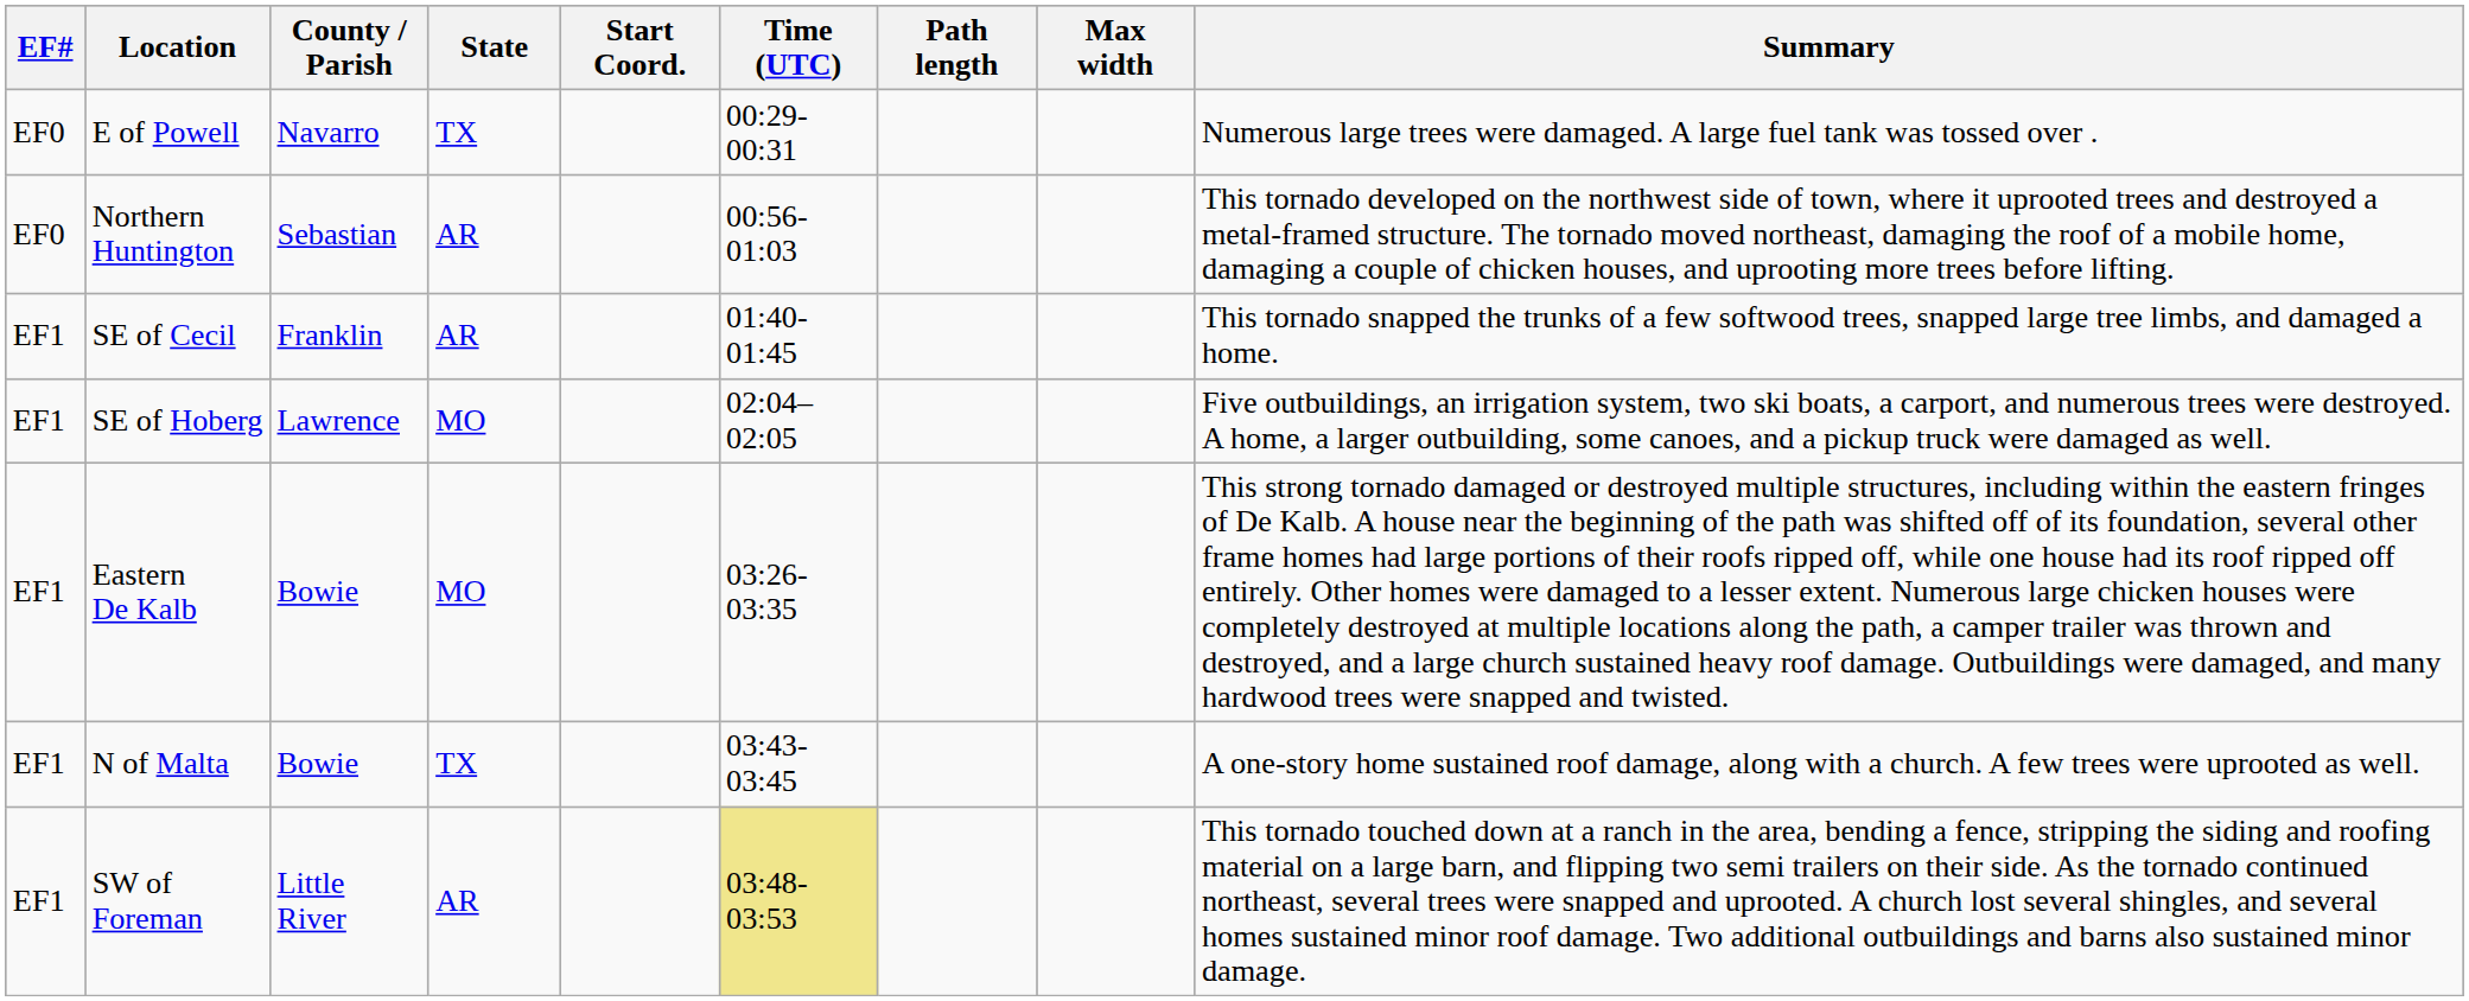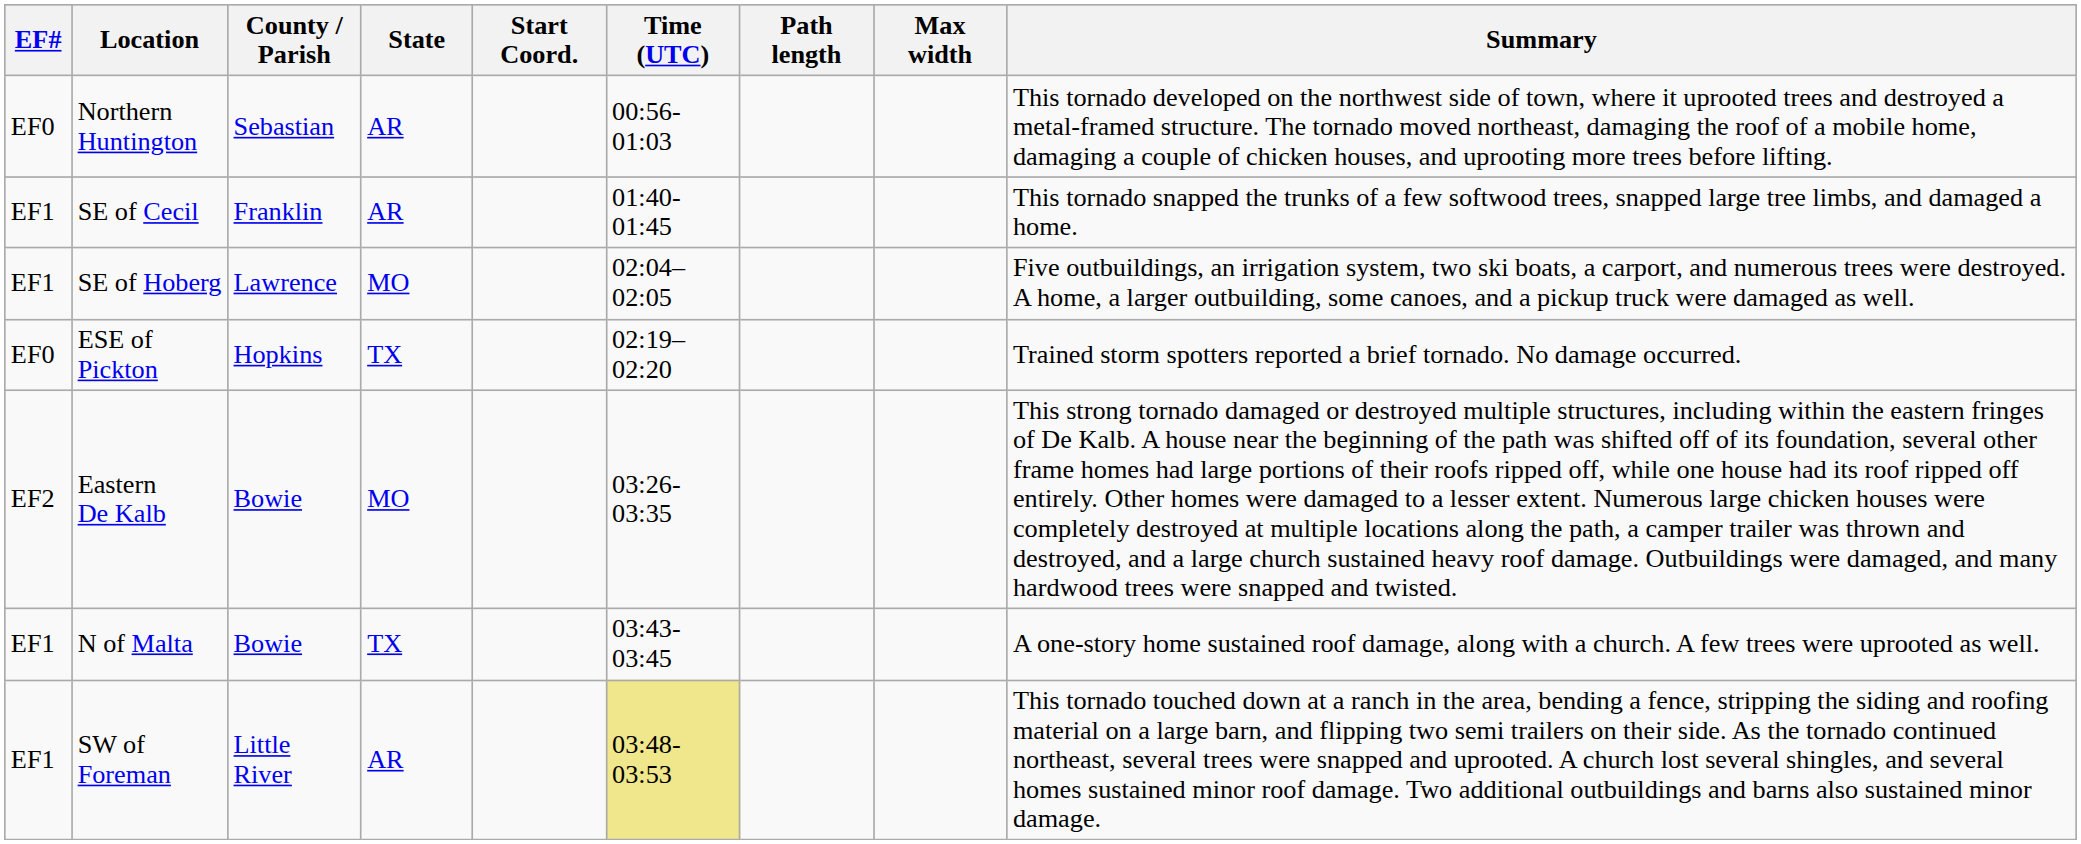 <table class="wikitable sortable" style="width:100%;">
 <tr>
 <th scope="col"  style="width:3%; text-align:center;"><a href='#'>EF#</a></th>
 <th scope="col"  style="width:7%; text-align:center;" class="unsortable">Location</th>
 <th scope="col"  style="width:6%; text-align:center;" class="unsortable">County / Parish</th>
 <th scope="col"  style="width:5%; text-align:center;">State</th>
 <th scope="col"  style="width:6%; text-align:center;">Start Coord.</th>
 <th scope="col"  style="width:6%; text-align:center;">Time (<a href='#'>UTC</a>)</th>
 <th scope="col"  style="width:6%; text-align:center;">Path length</th>
 <th scope="col"  style="width:6%; text-align:center;">Max width</th>
 <th scope="col" class="unsortable" style="width:48%; text-align:center;">Summary</th>
-</tr>
-<tr>
-<td bgcolor=>EF0</td>
-<td>E of <a href='#'>Powell</a></td>
-<td><a href='#'>Navarro</a></td>
-<td><a href='#'>TX</a></td>
-<td></td>
-<td>00:29-00:31</td>
-<td></td>
-<td></td>
-<td>Numerous large trees were damaged. A large fuel tank was tossed over .</td>
 </tr>
 <tr>
 <td bgcolor=>EF0</td>
 <td>Northern <a href='#'>Huntington</a></td>
 <td><a href='#'>Sebastian</a></td>
 <td><a href='#'>AR</a></td>
 <td></td>
 <td>00:56-01:03</td>
 <td></td>
 <td></td>
 <td>This tornado developed on the northwest side of town, where it uprooted trees and destroyed a metal-framed structure. The tornado moved northeast, damaging the roof of a mobile home, damaging a couple of chicken houses, and uprooting more trees before lifting.</td>
 </tr>
 <tr>
 <td bgcolor=>EF1</td>
 <td>SE of <a href='#'>Cecil</a></td>
 <td><a href='#'>Franklin</a></td>
 <td><a href='#'>AR</a></td>
 <td></td>
 <td>01:40-01:45</td>
 <td></td>
 <td></td>
 <td>This tornado snapped the trunks of a few softwood trees, snapped large tree limbs, and damaged a home.</td>
 </tr>
 <tr>
 <td bgcolor=>EF1</td>
 <td>SE of <a href='#'>Hoberg</a></td>
 <td><a href='#'>Lawrence</a></td>
 <td><a href='#'>MO</a></td>
 <td></td>
 <td>02:04–02:05</td>
 <td></td>
 <td></td>
 <td>Five outbuildings, an irrigation system, two ski boats, a carport, and numerous trees were destroyed. A home, a larger outbuilding, some canoes, and a pickup truck were damaged as well.</td>
 </tr>
 <tr>
-<td bgcolor=>EF1</td>
+<td bgcolor=>EF0</td>
+<td>ESE of <a href='#'>Pickton</a></td>
+<td><a href='#'>Hopkins</a></td>
+<td><a href='#'>TX</a></td>
+<td></td>
+<td>02:19–02:20</td>
+<td></td>
+<td></td>
+<td>Trained storm spotters reported a brief tornado. No damage occurred.</td>
+</tr>
+<tr>
+<td bgcolor=>EF2</td>
 <td>Eastern <a href='#'>De Kalb</a></td>
 <td><a href='#'>Bowie</a></td>
 <td><a href='#'>MO</a></td>
 <td></td>
 <td>03:26-03:35</td>
 <td></td>
 <td></td>
 <td>This strong tornado damaged or destroyed multiple structures, including within the eastern fringes of De Kalb. A house near the beginning of the path was shifted off of its foundation, several other frame homes had large portions of their roofs ripped off, while one house had its roof ripped off entirely. Other homes were damaged to a lesser extent. Numerous large chicken houses were completely destroyed at multiple locations along the path, a camper trailer was thrown and destroyed, and a large church sustained heavy roof damage. Outbuildings were damaged, and many hardwood trees were snapped and twisted.</td>
 </tr>
 <tr>
 <td bgcolor=>EF1</td>
 <td>N of <a href='#'>Malta</a></td>
 <td><a href='#'>Bowie</a></td>
 <td><a href='#'>TX</a></td>
 <td></td>
 <td>03:43-03:45</td>
 <td></td>
 <td></td>
 <td>A one-story home sustained roof damage, along with a church. A few trees were uprooted as well.</td>
 </tr>
 <tr>
 <td bgcolor=>EF1</td>
 <td>SW of <a href='#'>Foreman</a></td>
 <td><a href='#'>Little River</a></td>
 <td><a href='#'>AR</a></td>
 <td></td>
 <td style="background: khaki;">03:48-03:53</td>
 <td></td>
 <td></td>
 <td>This tornado touched down at a ranch in the area, bending a fence, stripping the siding and roofing material on a large barn, and flipping two semi trailers on their side. As the tornado continued northeast, several trees were snapped and uprooted. A church lost several shingles, and several homes sustained minor roof damage. Two additional outbuildings and barns also sustained minor damage.</td>
 </tr>
 </table>
